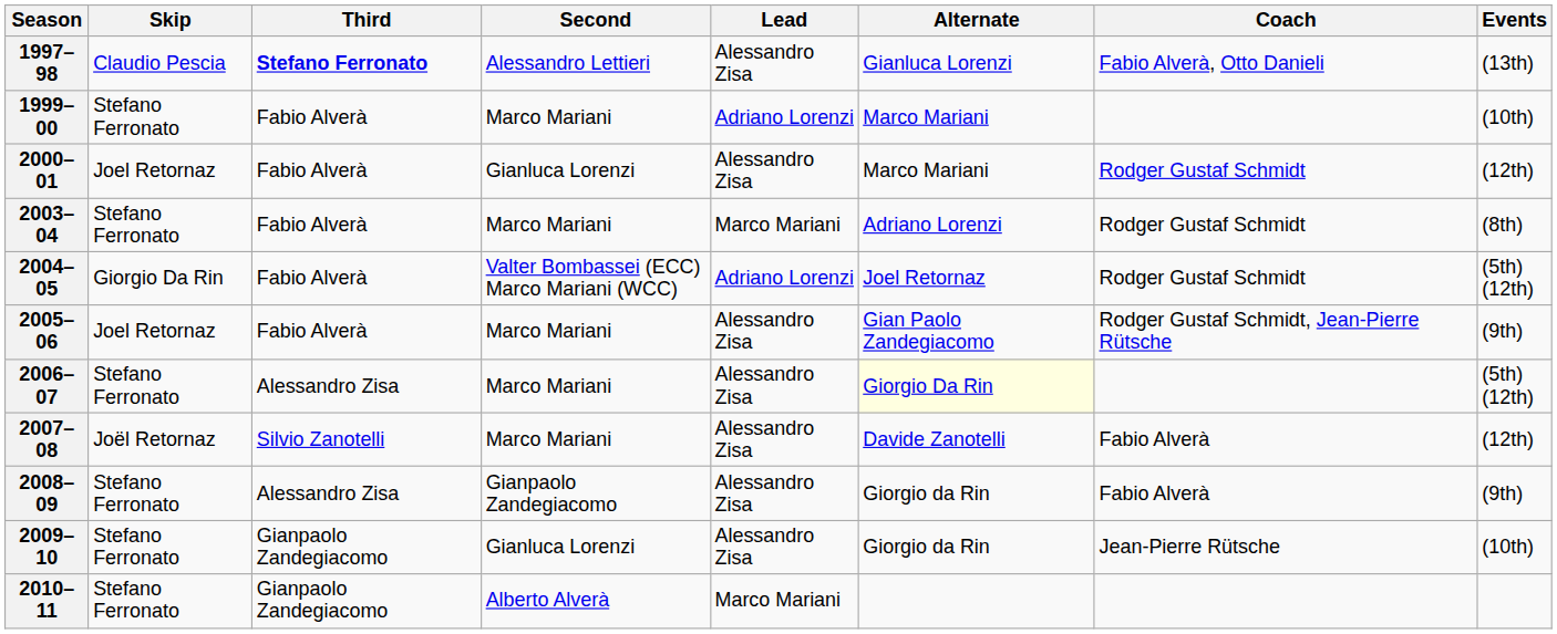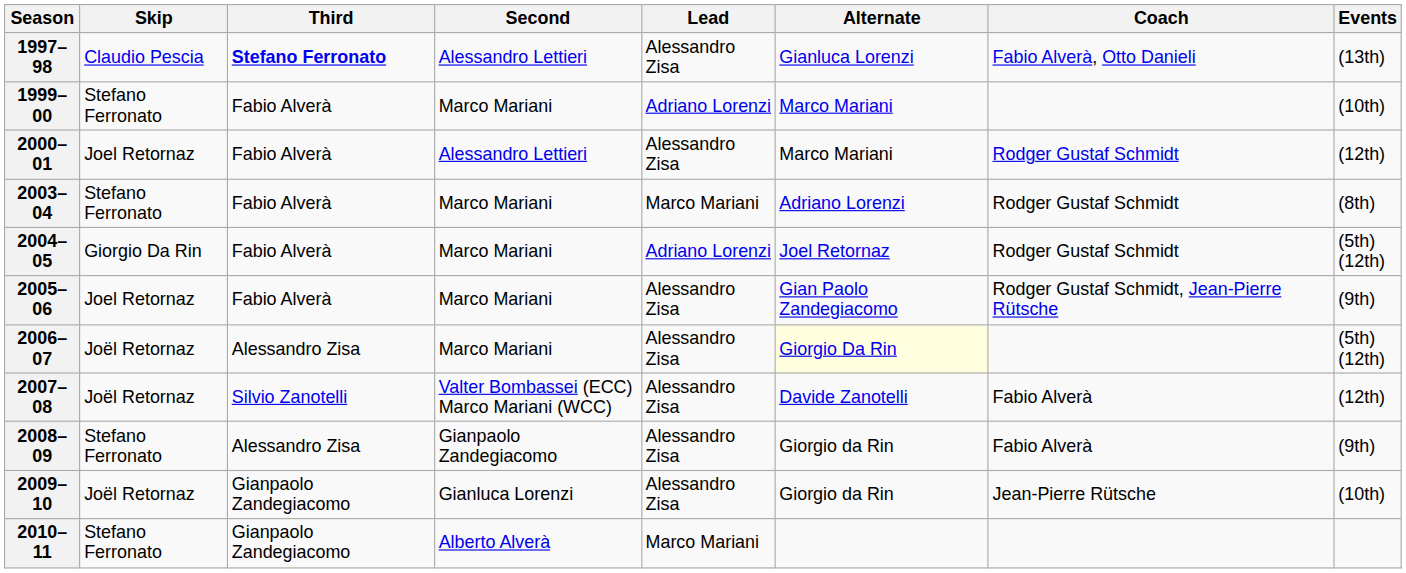 <table class="wikitable">
 <tr>
 <th scope="col" width=60>Season</th>
 <th scope="col">Skip</th>
 <th scope="col">Third</th>
 <th scope="col">Second</th>
 <th scope="col">Lead</th>
 <th scope="col">Alternate</th>
 <th scope="col">Coach</th>
 <th scope="col">Events</th>
 </tr>
 <tr>
 <th scope="row">1997–98</th>
 <td><a href='#'>Claudio Pescia</a></td>
 <td><strong><a href='#'>Stefano Ferronato</a></strong></td>
 <td><a href='#'>Alessandro Lettieri</a></td>
 <td>Alessandro Zisa</td>
 <td><a href='#'>Gianluca Lorenzi</a></td>
 <td><a href='#'>Fabio Alverà</a>, <a href='#'>Otto Danieli</a></td>
 <td> (13th)</td>
 </tr>
 <tr>
 <th scope="row">1999–00</th>
 <td>Stefano Ferronato</td>
 <td>Fabio Alverà</td>
 <td>Marco Mariani</td>
 <td><a href='#'>Adriano Lorenzi</a></td>
 <td><a href='#'>Marco Mariani</a></td>
 <td></td>
 <td> (10th)</td>
 </tr>
 <tr>
 <th scope="row">2000–01</th>
 <td>Joel Retornaz</td>
 <td>Fabio Alverà</td>
-<td>Gianluca Lorenzi</td>
+<td><a href='#'>Alessandro Lettieri</a></td>
 <td>Alessandro Zisa</td>
 <td>Marco Mariani</td>
 <td><a href='#'>Rodger Gustaf Schmidt</a></td>
 <td> (12th)</td>
 </tr>
 <tr>
 <th scope="row">2003–04</th>
 <td>Stefano Ferronato</td>
 <td>Fabio Alverà</td>
 <td>Marco Mariani</td>
 <td>Marco Mariani</td>
 <td><a href='#'>Adriano Lorenzi</a></td>
 <td>Rodger Gustaf Schmidt</td>
 <td> (8th)</td>
 </tr>
 <tr>
 <th scope="row">2004–05</th>
 <td>Giorgio Da Rin</td>
 <td>Fabio Alverà</td>
-<td><a href='#'>Valter Bombassei</a> (ECC)<br>Marco Mariani (WCC)</td>
+<td>Marco Mariani</td>
 <td><a href='#'>Adriano Lorenzi</a></td>
 <td><a href='#'>Joel Retornaz</a></td>
 <td>Rodger Gustaf Schmidt</td>
 <td> (5th)<br> (12th)</td>
 </tr>
 <tr>
 <th scope="row">2005–06</th>
 <td>Joel Retornaz</td>
 <td>Fabio Alverà</td>
 <td>Marco Mariani</td>
 <td>Alessandro Zisa</td>
 <td><a href='#'>Gian Paolo Zandegiacomo</a></td>
 <td>Rodger Gustaf Schmidt, <a href='#'>Jean-Pierre Rütsche</a></td>
 <td> (9th)</td>
 </tr>
 <tr>
 <th scope="row">2006–07</th>
-<td>Stefano Ferronato</td>
+<td>Joël Retornaz</td>
 <td>Alessandro Zisa</td>
 <td>Marco Mariani</td>
 <td>Alessandro Zisa</td>
 <td style="background: lightyellow;"><a href='#'>Giorgio Da Rin</a></td>
 <td></td>
 <td> (5th)<br> (12th)</td>
 </tr>
 <tr>
 <th scope="row">2007–08</th>
 <td>Joël Retornaz</td>
 <td><a href='#'>Silvio Zanotelli</a></td>
-<td>Marco Mariani</td>
+<td><a href='#'>Valter Bombassei</a> (ECC)<br>Marco Mariani (WCC)</td>
 <td>Alessandro Zisa</td>
 <td><a href='#'>Davide Zanotelli</a></td>
 <td>Fabio Alverà</td>
 <td> (12th)</td>
 </tr>
 <tr>
 <th scope="row">2008–09</th>
 <td>Stefano Ferronato</td>
 <td>Alessandro Zisa</td>
 <td>Gianpaolo Zandegiacomo</td>
 <td>Alessandro Zisa</td>
 <td>Giorgio da Rin</td>
 <td>Fabio Alverà</td>
 <td> (9th)</td>
 </tr>
 <tr>
 <th scope="row">2009–10</th>
-<td>Stefano Ferronato</td>
+<td>Joël Retornaz</td>
 <td>Gianpaolo Zandegiacomo</td>
 <td>Gianluca Lorenzi</td>
 <td>Alessandro Zisa</td>
 <td>Giorgio da Rin</td>
 <td>Jean-Pierre Rütsche</td>
 <td> (10th)</td>
 </tr>
 <tr>
 <th scope="row">2010–11</th>
 <td>Stefano Ferronato</td>
 <td>Gianpaolo Zandegiacomo</td>
 <td><a href='#'>Alberto Alverà</a></td>
 <td>Marco Mariani</td>
 <td></td>
 <td></td>
 <td></td>
 </tr>
 </table>
